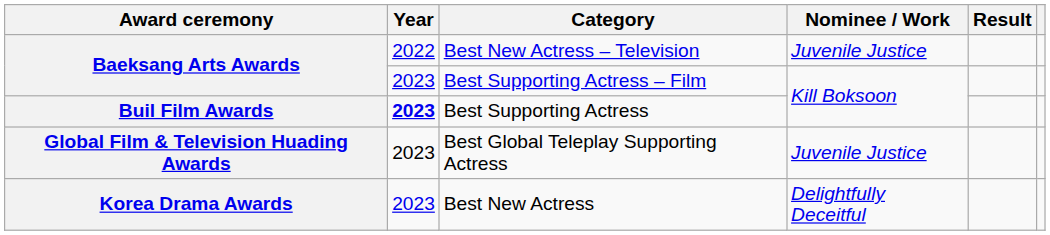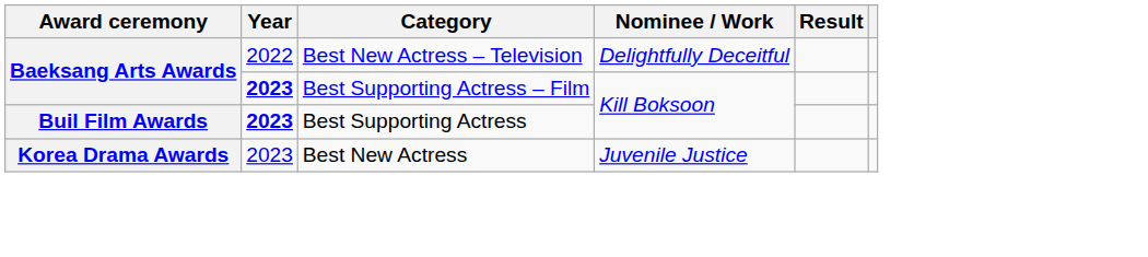 <table class="wikitable plainrowheaders sortable">
 <tr>
 <th scope="col">Award ceremony</th>
 <th scope="col">Year</th>
 <th scope="col">Category</th>
 <th scope="col">Nominee / Work</th>
 <th scope="col">Result</th>
 <th scope="col" class="unsortable"></th>
 </tr>
 <tr>
 <th scope="row"  rowspan="2"><a href='#'>Baeksang Arts Awards</a></th>
 <td style="text-align:center"><a href='#'>2022</a></td>
 <td><a href='#'>Best New Actress – Television</a></td>
-<td><em><a href='#'>Juvenile Justice</a></em></td>
+<td><em><a href='#'>Delightfully Deceitful</a></em></td>
 <td></td>
 <td style="text-align:center"></td>
 </tr>
 <tr>
-<td style="text-align:center"><a href='#'>2023</a></td>
+<td style="text-align:center"><strong><a href='#'>2023</a></strong></td>
 <td><a href='#'>Best Supporting Actress – Film</a></td>
 <td rowspan="2"><em><a href='#'>Kill Boksoon</a></em></td>
 <td></td>
 <td style="text-align:center"></td>
 </tr>
 <tr>
 <th scope="row"><a href='#'>Buil Film Awards</a></th>
 <td style="text-align:center"><strong><a href='#'>2023</a></strong></td>
 <td>Best Supporting Actress</td>
 <td></td>
 <td style="text-align:center"></td>
 </tr>
 <tr>
-<th scope="row"><a href='#'>Global Film & Television Huading Awards</a></th>
-<td style="text-align:center">2023</td>
-<td>Best Global Teleplay Supporting Actress</td>
+<th scope="row"><a href='#'>Korea Drama Awards</a></th>
+<td style="text-align:center"><a href='#'>2023</a></td>
+<td>Best New Actress</td>
 <td><em><a href='#'>Juvenile Justice</a></em></td>
 <td></td>
 <td style="text-align:center"></td>
 </tr>
-<tr>
-<th scope="row"><a href='#'>Korea Drama Awards</a></th>
-<td style="text-align:center"><a href='#'>2023</a></td>
-<td>Best New Actress</td>
-<td><em><a href='#'>Delightfully Deceitful</a></em></td>
-<td></td>
-<td style="text-align:center"></td>
-</tr>
 </table>
